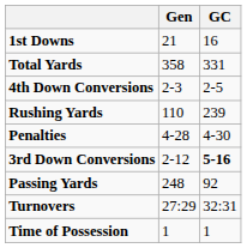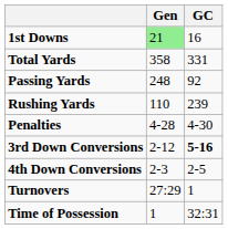 <table class="wikitable">
 <tr>
 <th></th>
 <th>Gen</th>
 <th>GC</th>
 </tr>
 <tr>
 <td><strong>1st Downs</strong></td>
-<td>21</td>
+<td style="background: lightgreen;">21</td>
 <td>16</td>
 </tr>
 <tr>
 <td><strong>Total Yards</strong></td>
 <td>358</td>
 <td>331</td>
 </tr>
 <tr>
-<td><strong>4th Down Conversions</strong></td>
-<td>2-3</td>
-<td>2-5</td>
+<td><strong>Passing Yards</strong></td>
+<td>248</td>
+<td>92</td>
 </tr>
 <tr>
 <td><strong>Rushing Yards</strong></td>
 <td>110</td>
 <td>239</td>
 </tr>
 <tr>
 <td><strong>Penalties</strong></td>
 <td>4-28</td>
 <td>4-30</td>
 </tr>
 <tr>
 <td><strong>3rd Down Conversions</strong></td>
 <td>2-12</td>
 <td><strong>5-16</strong></td>
 </tr>
 <tr>
-<td><strong>Passing Yards</strong></td>
-<td>248</td>
-<td>92</td>
+<td><strong>4th Down Conversions</strong></td>
+<td>2-3</td>
+<td>2-5</td>
 </tr>
 <tr>
 <td><strong>Turnovers</strong></td>
 <td>27:29</td>
-<td>32:31</td>
+<td>1</td>
 </tr>
 <tr>
 <td><strong>Time of Possession</strong></td>
 <td>1</td>
-<td>1</td>
+<td>32:31</td>
 </tr>
 </table>
